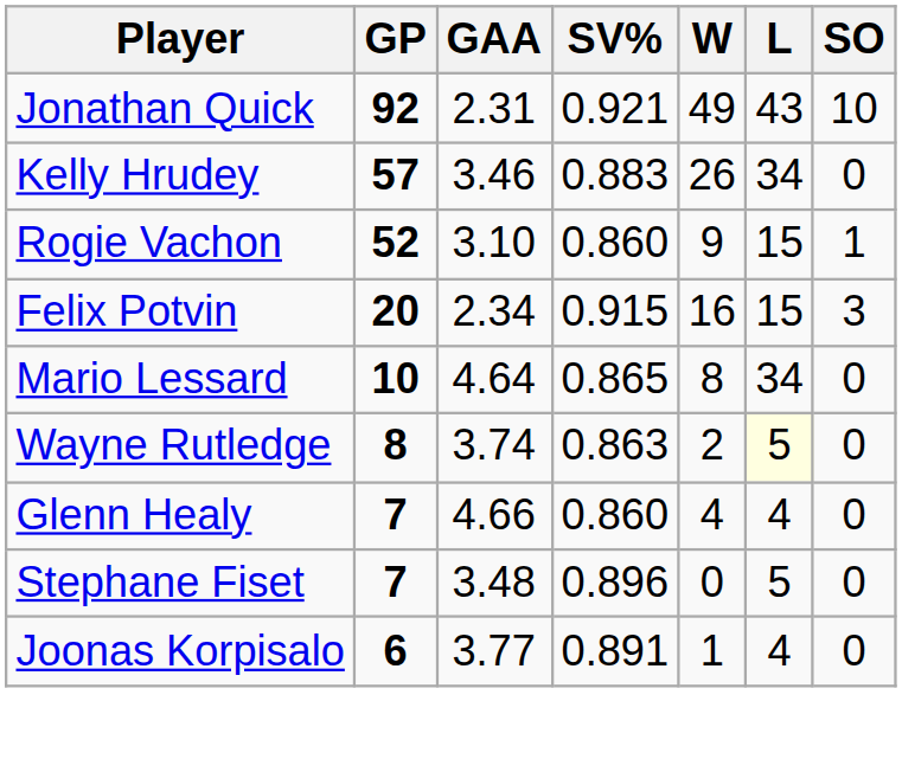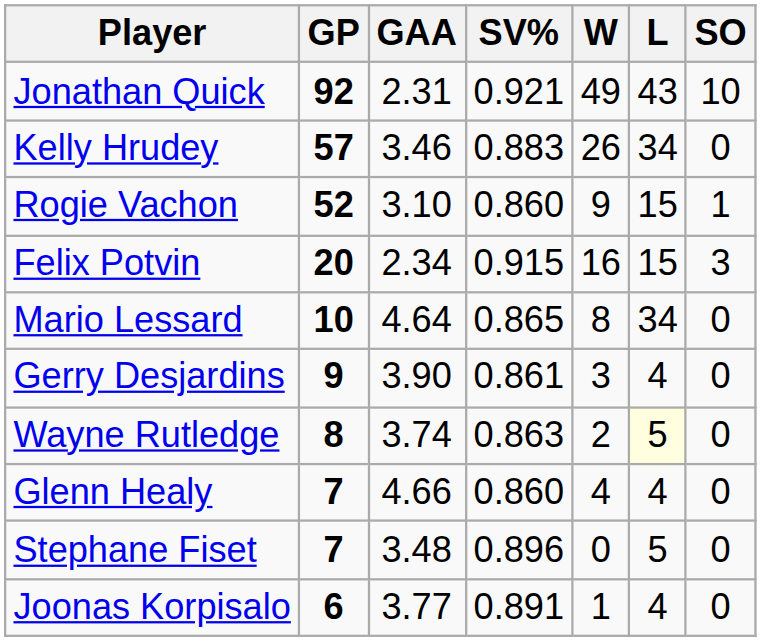 <table class="wikitable" style="text-align:center; float:left; margin-right:1em;">
 <tr>
 <th>Player</th>
 <th>GP</th>
 <th>GAA</th>
 <th>SV%</th>
 <th>W</th>
 <th>L</th>
 <th>SO</th>
 </tr>
 <tr>
 <td style="text-align:left;"><a href='#'>Jonathan Quick</a></td>
 <td><strong>92</strong></td>
 <td>2.31</td>
 <td>0.921</td>
 <td>49</td>
 <td>43</td>
 <td>10</td>
 </tr>
 <tr>
 <td style="text-align:left;"><a href='#'>Kelly Hrudey</a></td>
 <td><strong>57</strong></td>
 <td>3.46</td>
 <td>0.883</td>
 <td>26</td>
 <td>34</td>
 <td>0</td>
 </tr>
 <tr>
 <td style="text-align:left;"><a href='#'>Rogie Vachon</a></td>
 <td><strong>52</strong></td>
 <td>3.10</td>
 <td>0.860</td>
 <td>9</td>
 <td>15</td>
 <td>1</td>
 </tr>
 <tr>
 <td style="text-align:left;"><a href='#'>Felix Potvin</a></td>
 <td><strong>20</strong></td>
 <td>2.34</td>
 <td>0.915</td>
 <td>16</td>
 <td>15</td>
 <td>3</td>
 </tr>
 <tr>
 <td style="text-align:left;"><a href='#'>Mario Lessard</a></td>
 <td><strong>10</strong></td>
 <td>4.64</td>
 <td>0.865</td>
 <td>8</td>
 <td>34</td>
 <td>0</td>
 </tr>
 <tr>
+<td style="text-align:left;"><a href='#'>Gerry Desjardins</a></td>
+<td><strong>9</strong></td>
+<td>3.90</td>
+<td>0.861</td>
+<td>3</td>
+<td>4</td>
+<td>0</td>
+</tr>
+<tr>
 <td style="text-align:left;"><a href='#'>Wayne Rutledge</a></td>
 <td><strong>8</strong></td>
 <td>3.74</td>
 <td>0.863</td>
 <td>2</td>
 <td style="background: lightyellow;">5</td>
 <td>0</td>
 </tr>
 <tr>
 <td style="text-align:left;"><a href='#'>Glenn Healy</a></td>
 <td><strong>7</strong></td>
 <td>4.66</td>
 <td>0.860</td>
 <td>4</td>
 <td>4</td>
 <td>0</td>
 </tr>
 <tr>
 <td style="text-align:left;"><a href='#'>Stephane Fiset</a></td>
 <td><strong>7</strong></td>
 <td>3.48</td>
 <td>0.896</td>
 <td>0</td>
 <td>5</td>
 <td>0</td>
 </tr>
 <tr>
 <td style="text-align:left;"><a href='#'>Joonas Korpisalo</a></td>
 <td><strong>6</strong></td>
 <td>3.77</td>
 <td>0.891</td>
 <td>1</td>
 <td>4</td>
 <td>0</td>
 </tr>
 </table>
